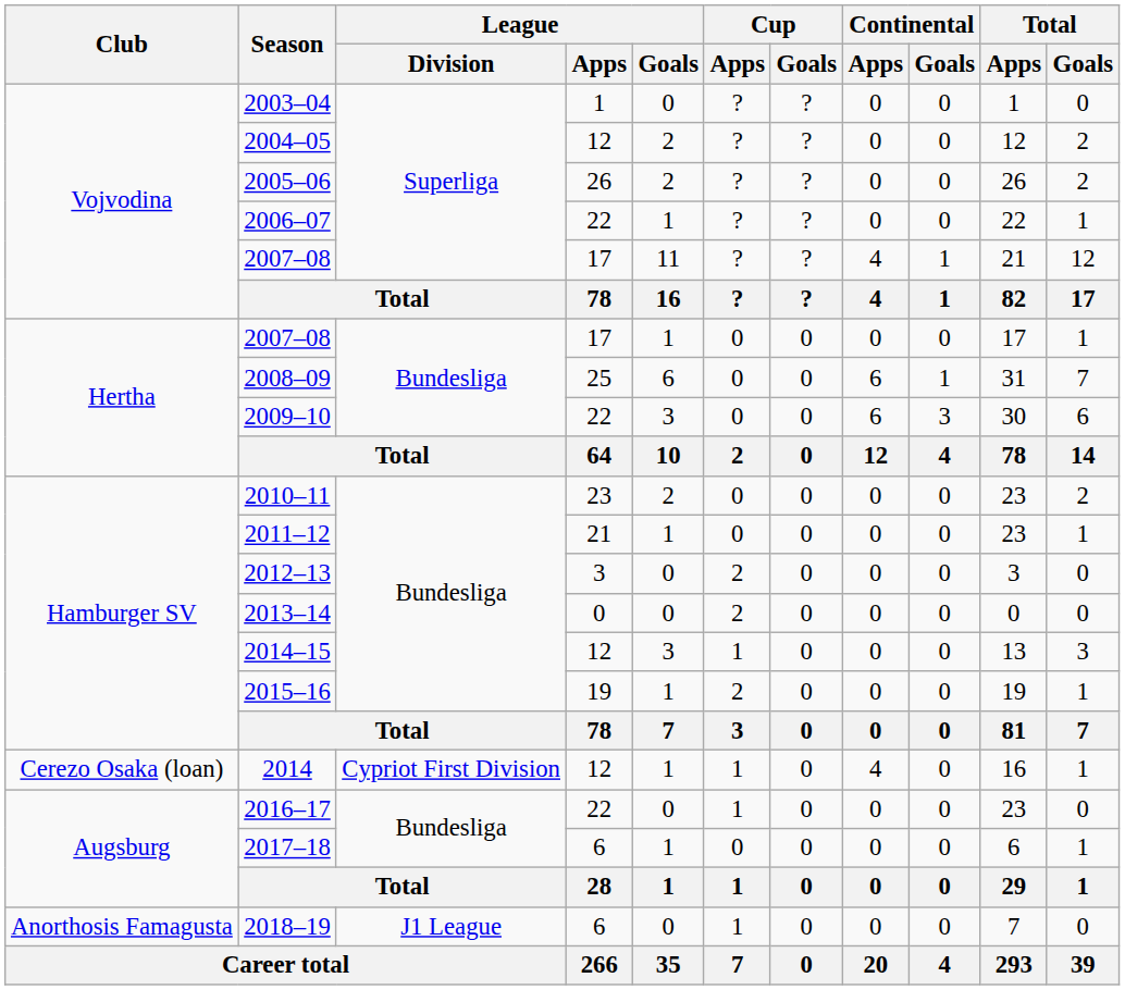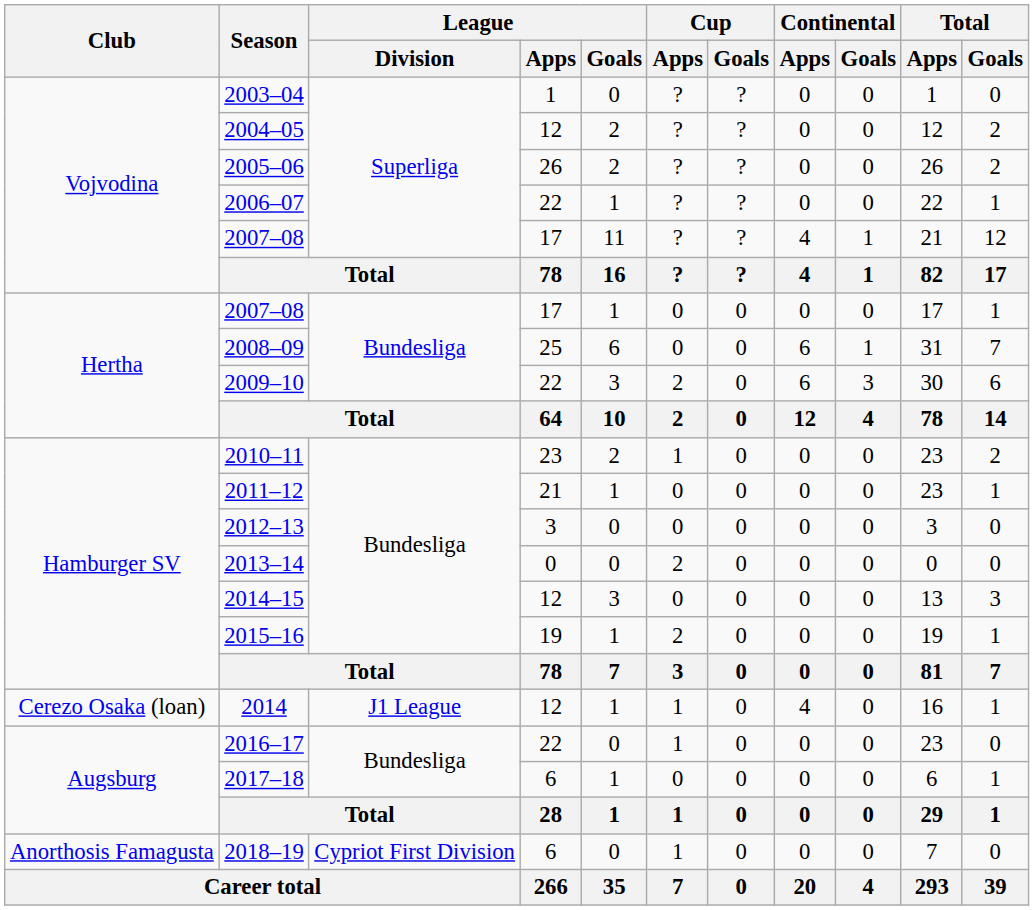 <table class="wikitable" style="text-align:center">
 <tr>
 <th rowspan=2>Club</th>
 <th rowspan=2>Season</th>
 <th colspan=3>League</th>
 <th colspan=2>Cup</th>
 <th colspan=2>Continental</th>
 <th colspan="2">Total</th>
 </tr>
 <tr>
 <th>Division</th>
 <th>Apps</th>
 <th>Goals</th>
 <th>Apps</th>
 <th>Goals</th>
 <th>Apps</th>
 <th>Goals</th>
 <th>Apps</th>
 <th>Goals</th>
 </tr>
 <tr>
 <td rowspan="6"><a href='#'>Vojvodina</a></td>
 <td><a href='#'>2003–04</a></td>
 <td rowspan="5"><a href='#'>Superliga</a></td>
 <td>1</td>
 <td>0</td>
 <td>?</td>
 <td>?</td>
 <td>0</td>
 <td>0</td>
 <td>1</td>
 <td>0</td>
 </tr>
 <tr>
 <td><a href='#'>2004–05</a></td>
 <td>12</td>
 <td>2</td>
 <td>?</td>
 <td>?</td>
 <td>0</td>
 <td>0</td>
 <td>12</td>
 <td>2</td>
 </tr>
 <tr>
 <td><a href='#'>2005–06</a></td>
 <td>26</td>
 <td>2</td>
 <td>?</td>
 <td>?</td>
 <td>0</td>
 <td>0</td>
 <td>26</td>
 <td>2</td>
 </tr>
 <tr>
 <td><a href='#'>2006–07</a></td>
 <td>22</td>
 <td>1</td>
 <td>?</td>
 <td>?</td>
 <td>0</td>
 <td>0</td>
 <td>22</td>
 <td>1</td>
 </tr>
 <tr>
 <td><a href='#'>2007–08</a></td>
 <td>17</td>
 <td>11</td>
 <td>?</td>
 <td>?</td>
 <td>4</td>
 <td>1</td>
 <td>21</td>
 <td>12</td>
 </tr>
 <tr>
 <th colspan="2">Total</th>
 <th>78</th>
 <th>16</th>
 <th>?</th>
 <th>?</th>
 <th>4</th>
 <th>1</th>
 <th>82</th>
 <th>17</th>
 </tr>
 <tr>
 <td rowspan="4"><a href='#'>Hertha</a></td>
 <td><a href='#'>2007–08</a></td>
 <td rowspan="3"><a href='#'>Bundesliga</a></td>
 <td>17</td>
 <td>1</td>
 <td>0</td>
 <td>0</td>
 <td>0</td>
 <td>0</td>
 <td>17</td>
 <td>1</td>
 </tr>
 <tr>
 <td><a href='#'>2008–09</a></td>
 <td>25</td>
 <td>6</td>
 <td>0</td>
 <td>0</td>
 <td>6</td>
 <td>1</td>
 <td>31</td>
 <td>7</td>
 </tr>
 <tr>
 <td><a href='#'>2009–10</a></td>
 <td>22</td>
 <td>3</td>
-<td>0</td>
+<td>2</td>
 <td>0</td>
 <td>6</td>
 <td>3</td>
 <td>30</td>
 <td>6</td>
 </tr>
 <tr>
 <th colspan="2">Total</th>
 <th>64</th>
 <th>10</th>
 <th>2</th>
 <th>0</th>
 <th>12</th>
 <th>4</th>
 <th>78</th>
 <th>14</th>
 </tr>
 <tr>
 <td rowspan="7"><a href='#'>Hamburger SV</a></td>
 <td><a href='#'>2010–11</a></td>
 <td rowspan="6">Bundesliga</td>
 <td>23</td>
 <td>2</td>
-<td>0</td>
+<td>1</td>
 <td>0</td>
 <td>0</td>
 <td>0</td>
 <td>23</td>
 <td>2</td>
 </tr>
 <tr>
 <td><a href='#'>2011–12</a></td>
 <td>21</td>
 <td>1</td>
 <td>0</td>
 <td>0</td>
 <td>0</td>
 <td>0</td>
 <td>23</td>
 <td>1</td>
 </tr>
 <tr>
 <td><a href='#'>2012–13</a></td>
 <td>3</td>
 <td>0</td>
-<td>2</td>
+<td>0</td>
 <td>0</td>
 <td>0</td>
 <td>0</td>
 <td>3</td>
 <td>0</td>
 </tr>
 <tr>
 <td><a href='#'>2013–14</a></td>
 <td>0</td>
 <td>0</td>
 <td>2</td>
 <td>0</td>
 <td>0</td>
 <td>0</td>
 <td>0</td>
 <td>0</td>
 </tr>
 <tr>
 <td><a href='#'>2014–15</a></td>
 <td>12</td>
 <td>3</td>
-<td>1</td>
+<td>0</td>
 <td>0</td>
 <td>0</td>
 <td>0</td>
 <td>13</td>
 <td>3</td>
 </tr>
 <tr>
 <td><a href='#'>2015–16</a></td>
 <td>19</td>
 <td>1</td>
 <td>2</td>
 <td>0</td>
 <td>0</td>
 <td>0</td>
 <td>19</td>
 <td>1</td>
 </tr>
 <tr>
 <th colspan="2">Total</th>
 <th>78</th>
 <th>7</th>
 <th>3</th>
 <th>0</th>
 <th>0</th>
 <th>0</th>
 <th>81</th>
 <th>7</th>
 </tr>
 <tr>
 <td><a href='#'>Cerezo Osaka</a> (loan)</td>
 <td><a href='#'>2014</a></td>
-<td><a href='#'>Cypriot First Division</a></td>
+<td><a href='#'>J1 League</a></td>
 <td>12</td>
 <td>1</td>
 <td>1</td>
 <td>0</td>
 <td>4</td>
 <td>0</td>
 <td>16</td>
 <td>1</td>
 </tr>
 <tr>
 <td rowspan="3"><a href='#'>Augsburg</a></td>
 <td><a href='#'>2016–17</a></td>
 <td rowspan="2">Bundesliga</td>
 <td>22</td>
 <td>0</td>
 <td>1</td>
 <td>0</td>
 <td>0</td>
 <td>0</td>
 <td>23</td>
 <td>0</td>
 </tr>
 <tr>
 <td><a href='#'>2017–18</a></td>
 <td>6</td>
 <td>1</td>
 <td>0</td>
 <td>0</td>
 <td>0</td>
 <td>0</td>
 <td>6</td>
 <td>1</td>
 </tr>
 <tr>
 <th colspan="2">Total</th>
 <th>28</th>
 <th>1</th>
 <th>1</th>
 <th>0</th>
 <th>0</th>
 <th>0</th>
 <th>29</th>
 <th>1</th>
 </tr>
 <tr>
 <td><a href='#'>Anorthosis Famagusta</a></td>
 <td><a href='#'>2018–19</a></td>
-<td><a href='#'>J1 League</a></td>
+<td><a href='#'>Cypriot First Division</a></td>
 <td>6</td>
 <td>0</td>
 <td>1</td>
 <td>0</td>
 <td>0</td>
 <td>0</td>
 <td>7</td>
 <td>0</td>
 </tr>
 <tr>
 <th colspan="3">Career total</th>
 <th>266</th>
 <th>35</th>
 <th>7</th>
 <th>0</th>
 <th>20</th>
 <th>4</th>
 <th>293</th>
 <th>39</th>
 </tr>
 </table>
